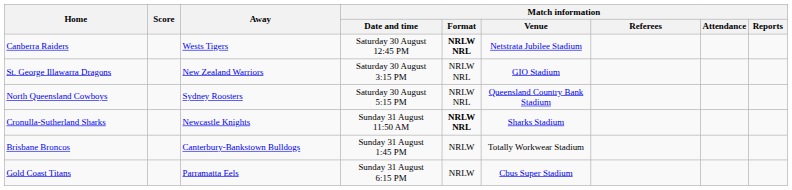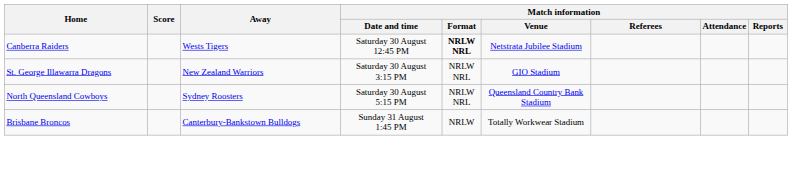 <table class="wikitable" width="100%" style="border-collapse:collapse; font-size:90%; text-align:center;">
 <tr>
 <th rowspan="2">Home</th>
 <th rowspan="2" text-align:center;>Score</th>
 <th rowspan="2">Away</th>
 <th colspan="6">Match information</th>
 </tr>
 <tr>
 <th width="13%">Date and time</th>
 <th width="5%">Format</th>
 <th width="14%">Venue</th>
 <th width="14%">Referees</th>
 <th width="5%">Attendance</th>
 <th width="5%">Reports</th>
 </tr>
 <tr>
 <td align="left"> <a href='#'>Canberra Raiders</a></td>
 <td></td>
 <td align="left"> <a href='#'>Wests Tigers</a></td>
 <td>Saturday 30 August<br>12:45 PM</td>
 <td><strong>NRLW<br>NRL </strong></td>
 <td><a href='#'>Netstrata Jubilee Stadium</a></td>
 <td></td>
 <td></td>
 <td></td>
 </tr>
 <tr>
 <td align="left"> <a href='#'>St. George Illawarra Dragons</a></td>
 <td></td>
 <td align="left"> <a href='#'>New Zealand Warriors</a></td>
 <td>Saturday 30 August<br>3:15 PM</td>
 <td>NRLW<br>NRL</td>
 <td><a href='#'>GIO Stadium</a></td>
 <td></td>
 <td></td>
 <td></td>
 </tr>
 <tr>
 <td align="left"> <a href='#'>North Queensland Cowboys</a></td>
 <td></td>
 <td align="left"> <a href='#'>Sydney Roosters</a></td>
 <td>Saturday 30 August<br>5:15 PM</td>
 <td>NRLW<br>NRL</td>
 <td><a href='#'>Queensland Country Bank Stadium</a></td>
 <td></td>
 <td></td>
 <td></td>
 </tr>
 <tr>
-<td align="left"> <a href='#'>Cronulla-Sutherland Sharks</a></td>
-<td></td>
-<td align="left"> <a href='#'>Newcastle Knights</a></td>
-<td>Sunday 31 August<br>11:50 AM</td>
-<td><strong>NRLW<br>NRL </strong></td>
-<td><a href='#'>Sharks Stadium</a></td>
-<td></td>
-<td></td>
-<td></td>
-</tr>
-<tr>
 <td align="left"> <a href='#'>Brisbane Broncos</a></td>
 <td></td>
 <td align="left"> <a href='#'>Canterbury-Bankstown Bulldogs</a></td>
 <td>Sunday 31 August<br>1:45 PM</td>
 <td>NRLW<br></td>
 <td>Totally Workwear Stadium</td>
 <td></td>
 <td></td>
 <td></td>
 </tr>
-<tr>
-<td align="left"> <a href='#'>Gold Coast Titans</a></td>
-<td></td>
-<td align="left"> <a href='#'>Parramatta Eels</a></td>
-<td>Sunday 31 August<br>6:15 PM</td>
-<td>NRLW<br></td>
-<td><a href='#'>Cbus Super Stadium</a></td>
-<td></td>
-<td></td>
-<td></td>
-</tr>
 </table>
